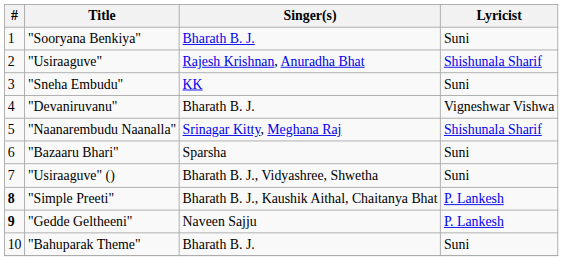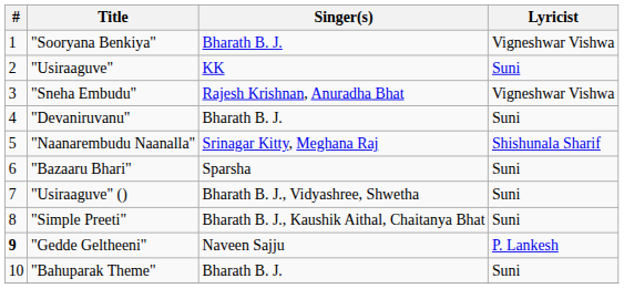 <table class="wikitable" style="font-size:95%;">
 <tr>
 <th>#</th>
 <th>Title</th>
 <th>Singer(s)</th>
 <th>Lyricist</th>
 </tr>
 <tr>
 <td>1</td>
 <td>"Sooryana Benkiya"</td>
 <td><a href='#'>Bharath B. J.</a></td>
-<td>Suni</td>
+<td>Vigneshwar Vishwa</td>
 </tr>
 <tr>
 <td>2</td>
 <td>"Usiraaguve"</td>
-<td><a href='#'>Rajesh Krishnan</a>, <a href='#'>Anuradha Bhat</a></td>
-<td><a href='#'>Shishunala Sharif</a></td>
+<td><a href='#'>KK</a></td>
+<td><a href='#'>Suni</a></td>
 </tr>
 <tr>
 <td>3</td>
 <td>"Sneha Embudu"</td>
-<td><a href='#'>KK</a></td>
-<td>Suni</td>
+<td><a href='#'>Rajesh Krishnan</a>, <a href='#'>Anuradha Bhat</a></td>
+<td>Vigneshwar Vishwa</td>
 </tr>
 <tr>
 <td>4</td>
 <td>"Devaniruvanu"</td>
 <td>Bharath B. J.</td>
-<td>Vigneshwar Vishwa</td>
+<td>Suni</td>
 </tr>
 <tr>
 <td>5</td>
 <td>"Naanarembudu Naanalla"</td>
 <td><a href='#'>Srinagar Kitty</a>, <a href='#'>Meghana Raj</a></td>
 <td><a href='#'>Shishunala Sharif</a></td>
 </tr>
 <tr>
 <td>6</td>
 <td>"Bazaaru Bhari"</td>
 <td>Sparsha</td>
 <td>Suni</td>
 </tr>
 <tr>
 <td>7</td>
 <td>"Usiraaguve" ()</td>
 <td>Bharath B. J., Vidyashree, Shwetha</td>
 <td>Suni</td>
 </tr>
 <tr>
-<td><strong>8</strong></td>
+<td>8</td>
 <td>"Simple Preeti"</td>
 <td>Bharath B. J., Kaushik Aithal, Chaitanya Bhat</td>
-<td><a href='#'>P. Lankesh</a></td>
+<td>Suni</td>
 </tr>
 <tr>
 <td><strong>9</strong></td>
 <td>"Gedde Geltheeni"</td>
 <td>Naveen Sajju</td>
 <td><a href='#'>P. Lankesh</a></td>
 </tr>
 <tr>
 <td>10</td>
 <td>"Bahuparak Theme"</td>
 <td>Bharath B. J.</td>
 <td>Suni</td>
 </tr>
 <tr>
 </tr>
 </table>
